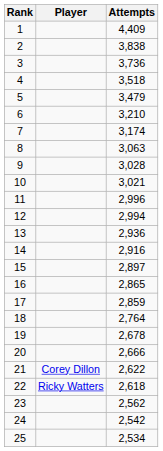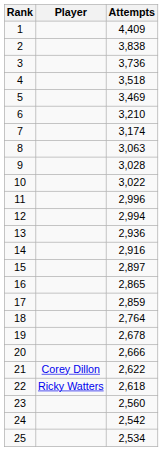 <table class="wikitable">
 <tr>
 <th>Rank</th>
 <th>Player</th>
 <th>Attempts</th>
 </tr>
 <tr align="center">
 <td>1</td>
 <td></td>
 <td>4,409</td>
 </tr>
 <tr align=center>
 <td>2</td>
 <td></td>
 <td>3,838</td>
 </tr>
 <tr align=center>
 <td>3</td>
 <td></td>
 <td>3,736</td>
 </tr>
 <tr align=center>
 <td>4</td>
 <td></td>
 <td>3,518</td>
 </tr>
 <tr align=center>
 <td>5</td>
 <td></td>
-<td>3,479</td>
+<td>3,469</td>
 </tr>
 <tr align="center">
 <td>6</td>
 <td></td>
 <td>3,210</td>
 </tr>
 <tr align="center">
 <td>7</td>
 <td></td>
 <td>3,174</td>
 </tr>
 <tr align=center>
 <td>8</td>
 <td></td>
 <td>3,063</td>
 </tr>
 <tr align="center">
 <td>9</td>
 <td></td>
 <td>3,028</td>
 </tr>
 <tr align="center">
 <td>10</td>
 <td></td>
-<td>3,021</td>
+<td>3,022</td>
 </tr>
 <tr align="center">
 <td>11</td>
 <td></td>
 <td>2,996</td>
 </tr>
 <tr align=center>
 <td>12</td>
 <td></td>
 <td>2,994</td>
 </tr>
 <tr align="center">
 <td>13</td>
 <td></td>
 <td>2,936</td>
 </tr>
 <tr align="center">
 <td>14</td>
 <td></td>
 <td>2,916</td>
 </tr>
 <tr align="center">
 <td>15</td>
 <td></td>
 <td>2,897</td>
 </tr>
 <tr align="center">
 <td>16</td>
 <td></td>
 <td>2,865</td>
 </tr>
 <tr align="center">
 <td>17</td>
 <td></td>
 <td>2,859</td>
 </tr>
 <tr align="center">
 <td>18</td>
 <td></td>
 <td>2,764</td>
 </tr>
 <tr align="center">
 <td>19</td>
 <td></td>
 <td>2,678</td>
 </tr>
 <tr align="center">
 <td>20</td>
 <td></td>
 <td>2,666</td>
 </tr>
 <tr align="center">
 <td>21</td>
 <td><a href='#'>Corey Dillon</a></td>
 <td>2,622</td>
 </tr>
 <tr align="center">
 <td>22</td>
 <td><a href='#'>Ricky Watters</a></td>
 <td>2,618</td>
 </tr>
 <tr align="center">
 <td>23</td>
 <td></td>
-<td>2,562</td>
+<td>2,560</td>
 </tr>
 <tr align="center">
 <td>24</td>
 <td></td>
 <td>2,542</td>
 </tr>
 <tr align="center">
 <td>25</td>
 <td></td>
 <td>2,534</td>
 </tr>
 </table>
